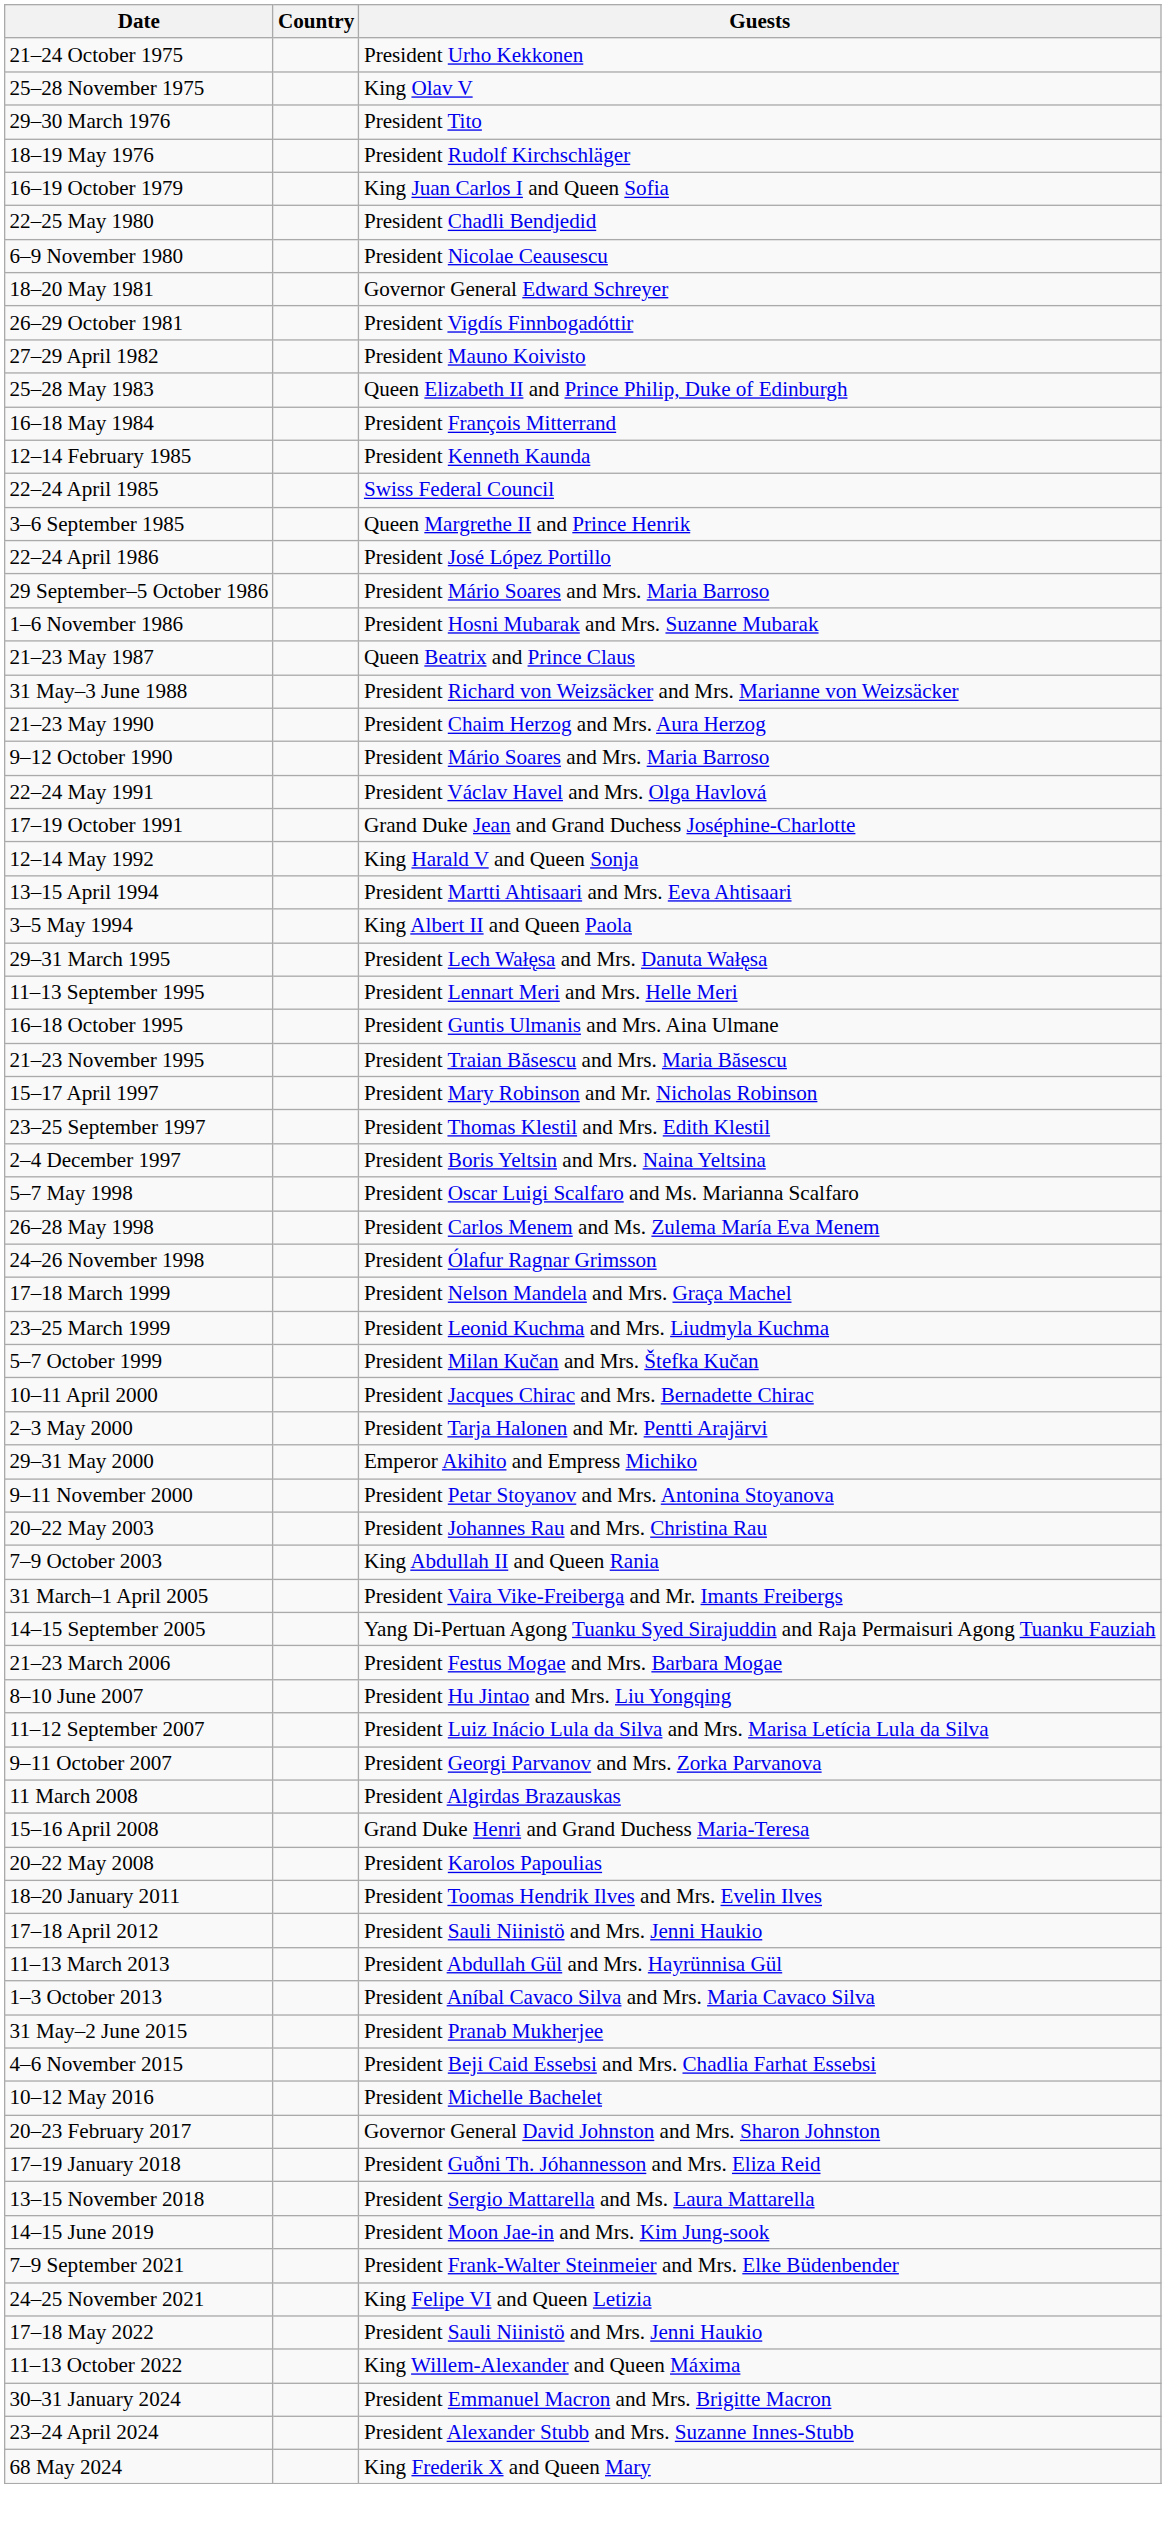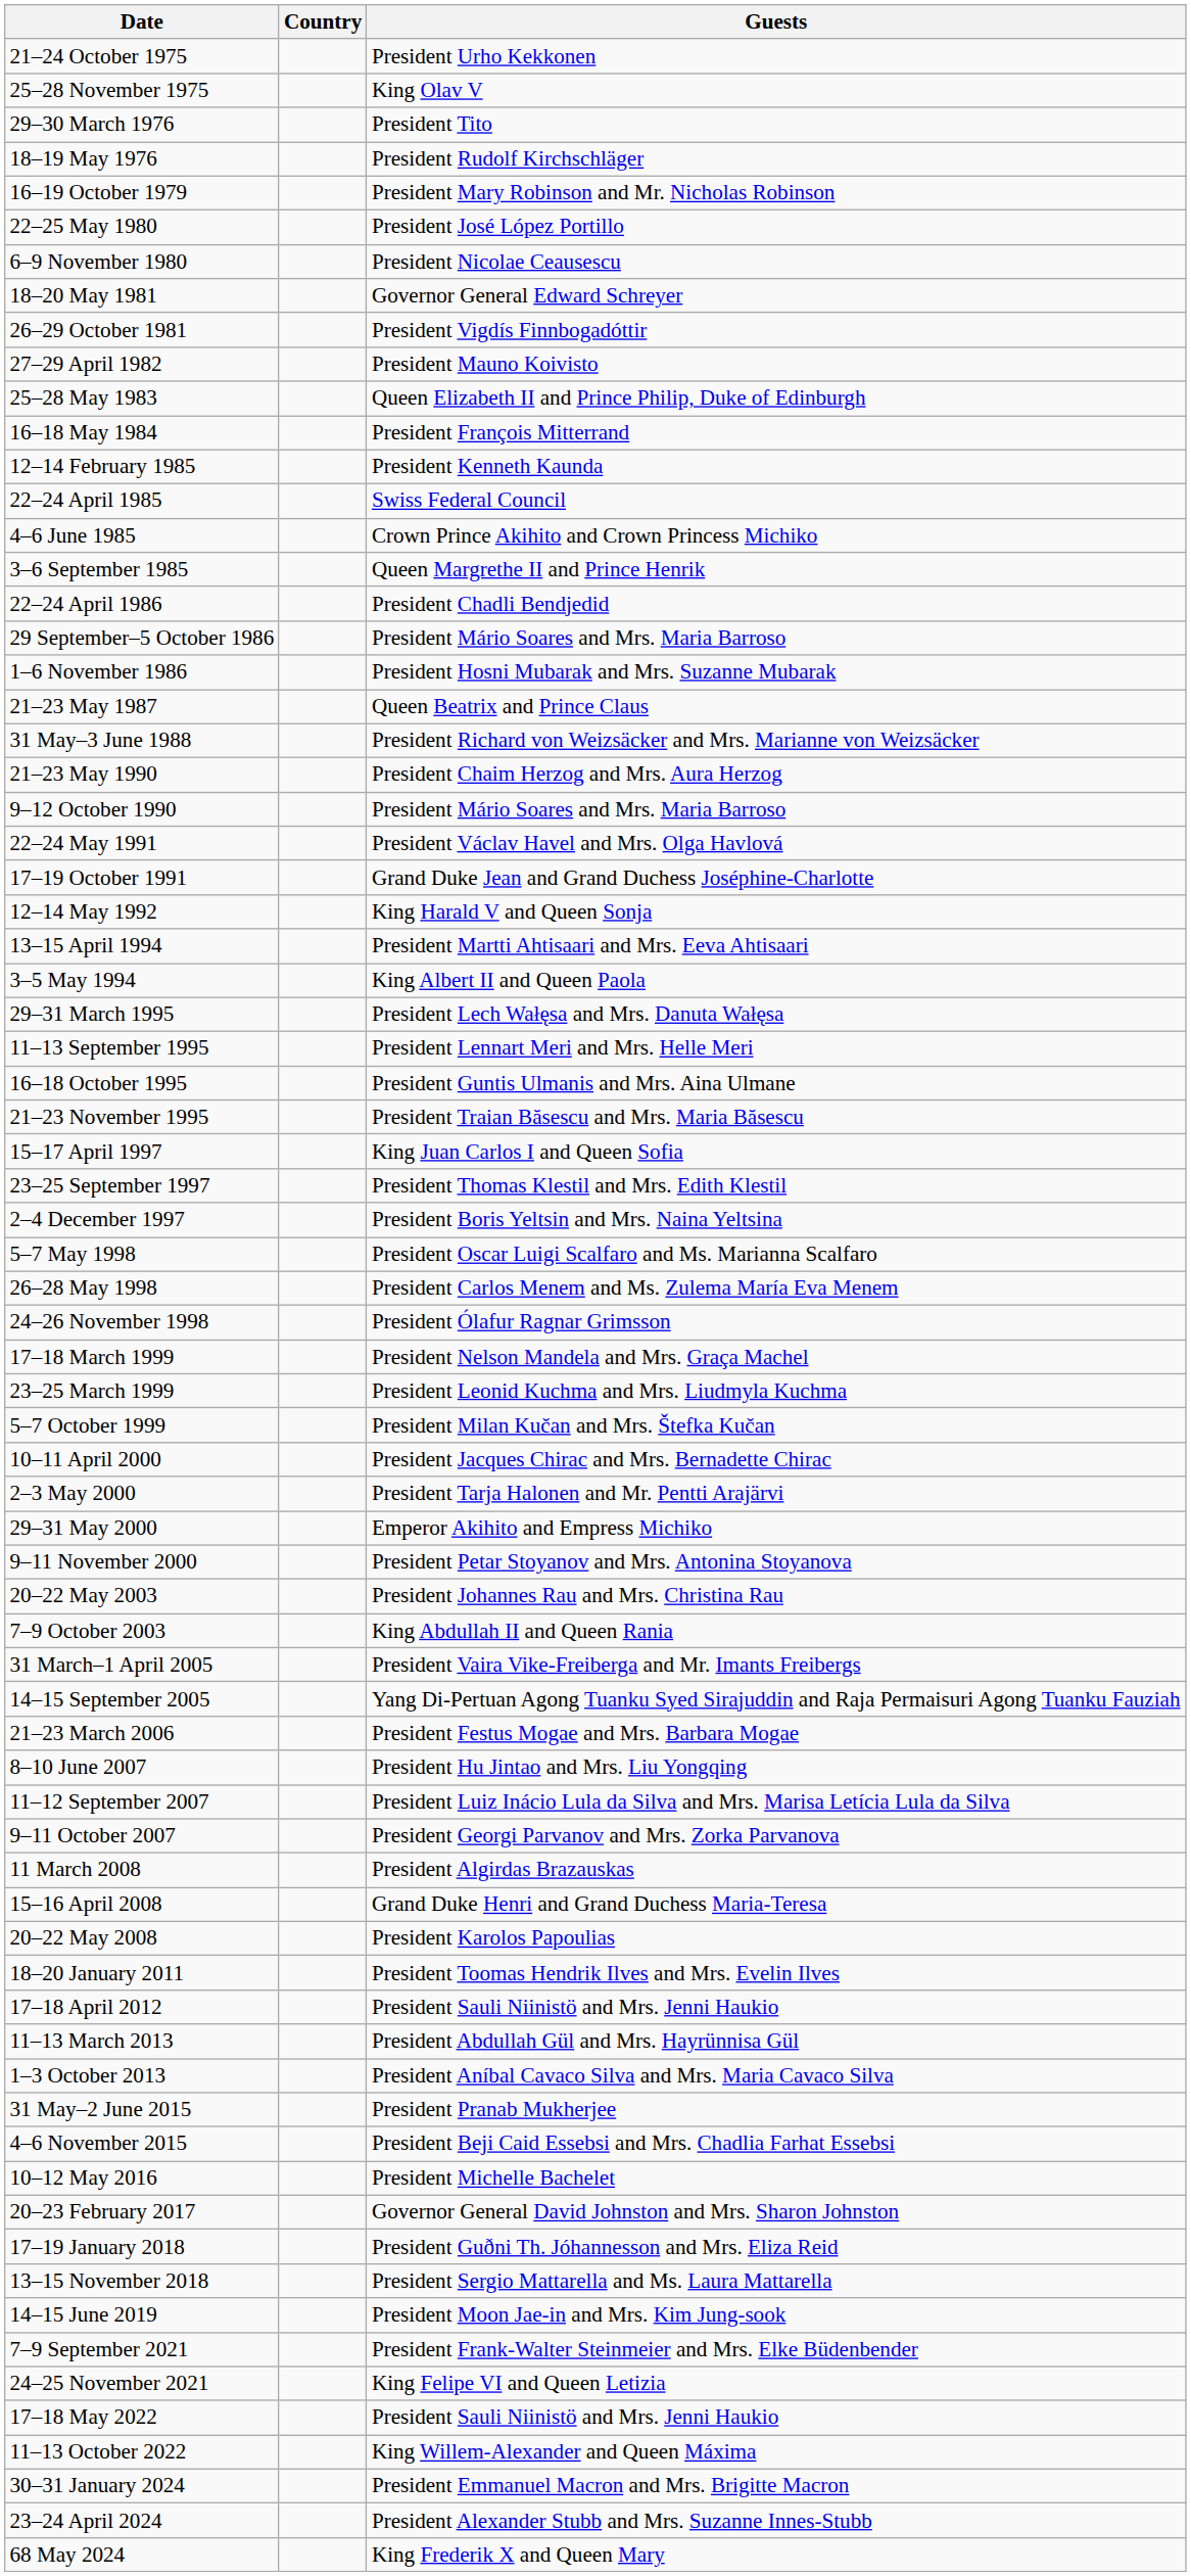 <table class="wikitable sortable">
 <tr>
 <th>Date</th>
 <th>Country </th>
 <th>Guests</th>
 </tr>
 <tr>
 <td>21–24 October 1975</td>
 <td></td>
 <td>President <a href='#'>Urho Kekkonen</a></td>
 </tr>
 <tr>
 <td>25–28 November 1975</td>
 <td></td>
 <td>King <a href='#'>Olav V</a></td>
 </tr>
 <tr>
 <td>29–30 March 1976</td>
 <td></td>
 <td>President  <a href='#'>Tito</a></td>
 </tr>
 <tr>
 <td>18–19 May 1976</td>
 <td></td>
 <td>President <a href='#'>Rudolf Kirchschläger</a></td>
 </tr>
 <tr>
 <td>16–19 October 1979</td>
 <td></td>
-<td>King <a href='#'>Juan Carlos I</a> and Queen <a href='#'>Sofia</a></td>
+<td>President <a href='#'>Mary Robinson</a> and Mr. <a href='#'>Nicholas Robinson</a></td>
 </tr>
 <tr>
 <td>22–25 May 1980</td>
 <td></td>
-<td>President <a href='#'>Chadli Bendjedid</a></td>
+<td>President <a href='#'>José López Portillo</a></td>
 </tr>
 <tr>
 <td>6–9 November 1980</td>
 <td></td>
 <td>President <a href='#'>Nicolae Ceausescu</a></td>
 </tr>
 <tr>
 <td>18–20 May 1981</td>
 <td></td>
 <td>Governor General   <a href='#'>Edward Schreyer</a></td>
 </tr>
 <tr>
 <td>26–29 October 1981</td>
 <td></td>
 <td>President <a href='#'>Vigdís Finnbogadóttir</a></td>
 </tr>
 <tr>
 <td>27–29 April 1982</td>
 <td></td>
 <td>President <a href='#'>Mauno Koivisto</a></td>
 </tr>
 <tr>
 <td>25–28 May 1983</td>
 <td></td>
 <td>Queen <a href='#'>Elizabeth II</a> and  <a href='#'>Prince Philip, Duke of Edinburgh</a></td>
 </tr>
 <tr>
 <td>16–18 May 1984</td>
 <td></td>
 <td>President <a href='#'>François Mitterrand</a></td>
 </tr>
 <tr>
 <td>12–14 February 1985</td>
 <td></td>
 <td>President <a href='#'>Kenneth Kaunda</a></td>
 </tr>
 <tr>
 <td>22–24 April 1985</td>
 <td></td>
 <td><a href='#'>Swiss Federal Council</a></td>
 </tr>
 <tr>
+<td>4–6 June 1985</td>
+<td></td>
+<td>Crown Prince <a href='#'>Akihito</a> and Crown Princess <a href='#'>Michiko</a></td>
+</tr>
+<tr>
 <td>3–6 September 1985</td>
 <td></td>
 <td>Queen <a href='#'>Margrethe II</a> and <a href='#'>Prince Henrik</a></td>
 </tr>
 <tr>
 <td>22–24 April 1986</td>
 <td></td>
-<td>President <a href='#'>José López Portillo</a></td>
+<td>President <a href='#'>Chadli Bendjedid</a></td>
 </tr>
 <tr>
 <td>29 September–5 October 1986</td>
 <td></td>
 <td>President <a href='#'>Mário Soares</a> and Mrs. <a href='#'>Maria Barroso</a></td>
 </tr>
 <tr>
 <td>1–6 November 1986</td>
 <td></td>
 <td>President <a href='#'>Hosni Mubarak</a> and Mrs. <a href='#'>Suzanne Mubarak</a></td>
 </tr>
 <tr>
 <td>21–23 May 1987</td>
 <td></td>
 <td>Queen <a href='#'>Beatrix</a> and <a href='#'>Prince Claus</a></td>
 </tr>
 <tr>
 <td>31 May–3 June 1988</td>
 <td></td>
 <td>President <a href='#'>Richard von Weizsäcker</a> and Mrs. <a href='#'>Marianne von Weizsäcker</a></td>
 </tr>
 <tr>
 <td>21–23 May 1990</td>
 <td></td>
 <td>President <a href='#'>Chaim Herzog</a> and Mrs. <a href='#'>Aura Herzog</a></td>
 </tr>
 <tr>
 <td>9–12 October 1990</td>
 <td></td>
 <td>President <a href='#'>Mário Soares</a> and Mrs. <a href='#'>Maria Barroso</a></td>
 </tr>
 <tr>
 <td>22–24 May 1991</td>
 <td></td>
 <td>President <a href='#'>Václav Havel</a> and Mrs. <a href='#'>Olga Havlová</a></td>
 </tr>
 <tr>
 <td>17–19 October 1991</td>
 <td></td>
 <td>Grand Duke <a href='#'>Jean</a> and Grand Duchess <a href='#'>Joséphine-Charlotte</a></td>
 </tr>
 <tr>
 <td>12–14 May 1992</td>
 <td></td>
 <td>King <a href='#'>Harald V</a> and Queen <a href='#'>Sonja</a></td>
 </tr>
 <tr>
 <td>13–15 April 1994</td>
 <td></td>
 <td>President <a href='#'>Martti Ahtisaari</a> and Mrs. <a href='#'>Eeva Ahtisaari</a></td>
 </tr>
 <tr>
 <td>3–5 May 1994</td>
 <td></td>
 <td>King <a href='#'>Albert II</a> and Queen <a href='#'>Paola</a></td>
 </tr>
 <tr>
 <td>29–31 March 1995</td>
 <td></td>
 <td>President <a href='#'>Lech Wałęsa</a> and Mrs. <a href='#'>Danuta Wałęsa</a></td>
 </tr>
 <tr>
 <td>11–13 September 1995</td>
 <td></td>
 <td>President <a href='#'>Lennart Meri</a> and Mrs. <a href='#'>Helle Meri</a></td>
 </tr>
 <tr>
 <td>16–18 October 1995</td>
 <td></td>
 <td>President <a href='#'>Guntis Ulmanis</a> and Mrs. Aina Ulmane</td>
 </tr>
 <tr>
 <td>21–23 November 1995</td>
 <td></td>
 <td>President <a href='#'>Traian Băsescu</a> and Mrs. <a href='#'>Maria Băsescu</a></td>
 </tr>
 <tr>
 <td>15–17 April 1997</td>
 <td></td>
-<td>President <a href='#'>Mary Robinson</a> and Mr. <a href='#'>Nicholas Robinson</a></td>
+<td>King <a href='#'>Juan Carlos I</a> and Queen <a href='#'>Sofia</a></td>
 </tr>
 <tr>
 <td>23–25 September 1997</td>
 <td></td>
 <td>President <a href='#'>Thomas Klestil</a> and Mrs. <a href='#'>Edith Klestil</a></td>
 </tr>
 <tr>
 <td>2–4 December 1997</td>
 <td></td>
 <td>President <a href='#'>Boris Yeltsin</a> and Mrs. <a href='#'>Naina Yeltsina</a></td>
 </tr>
 <tr>
 <td>5–7 May 1998</td>
 <td></td>
 <td>President <a href='#'>Oscar Luigi Scalfaro</a> and Ms. Marianna Scalfaro</td>
 </tr>
 <tr>
 <td>26–28 May 1998</td>
 <td></td>
 <td>President <a href='#'>Carlos Menem</a> and Ms. <a href='#'>Zulema María Eva Menem</a></td>
 </tr>
 <tr>
 <td>24–26 November 1998</td>
 <td></td>
 <td>President <a href='#'>Ólafur Ragnar Grimsson</a></td>
 </tr>
 <tr>
 <td>17–18 March 1999</td>
 <td></td>
 <td>President <a href='#'>Nelson Mandela</a> and Mrs. <a href='#'>Graça Machel</a></td>
 </tr>
 <tr>
 <td>23–25 March 1999</td>
 <td></td>
 <td>President <a href='#'>Leonid Kuchma</a> and Mrs. <a href='#'>Liudmyla Kuchma</a></td>
 </tr>
 <tr>
 <td>5–7 October 1999</td>
 <td></td>
 <td>President <a href='#'>Milan Kučan</a> and Mrs. <a href='#'>Štefka Kučan</a></td>
 </tr>
 <tr>
 <td>10–11 April 2000</td>
 <td></td>
 <td>President <a href='#'>Jacques Chirac</a> and Mrs. <a href='#'>Bernadette Chirac</a></td>
 </tr>
 <tr>
 <td>2–3 May 2000</td>
 <td></td>
 <td>President <a href='#'>Tarja Halonen</a> and Mr. <a href='#'>Pentti Arajärvi</a></td>
 </tr>
 <tr>
 <td>29–31 May 2000</td>
 <td></td>
 <td>Emperor <a href='#'>Akihito</a> and Empress <a href='#'>Michiko</a></td>
 </tr>
 <tr>
 <td>9–11 November 2000</td>
 <td></td>
 <td>President <a href='#'>Petar Stoyanov</a> and Mrs. <a href='#'>Antonina Stoyanova</a></td>
 </tr>
 <tr>
 <td>20–22 May 2003</td>
 <td></td>
 <td>President <a href='#'>Johannes Rau</a> and Mrs. <a href='#'>Christina Rau</a></td>
 </tr>
 <tr>
 <td>7–9 October 2003</td>
 <td></td>
 <td>King <a href='#'>Abdullah II</a> and Queen <a href='#'>Rania</a></td>
 </tr>
 <tr>
 <td>31 March–1 April 2005</td>
 <td></td>
 <td>President <a href='#'>Vaira Vike-Freiberga</a> and Mr. <a href='#'>Imants Freibergs</a></td>
 </tr>
 <tr>
 <td>14–15 September 2005</td>
 <td></td>
 <td>Yang Di-Pertuan Agong <a href='#'>Tuanku Syed Sirajuddin</a> and Raja Permaisuri Agong <a href='#'>Tuanku Fauziah</a></td>
 </tr>
 <tr>
 <td>21–23 March 2006</td>
 <td></td>
 <td>President <a href='#'>Festus Mogae</a> and Mrs. <a href='#'>Barbara Mogae</a></td>
 </tr>
 <tr>
 <td>8–10 June 2007</td>
 <td></td>
 <td>President <a href='#'>Hu Jintao</a> and Mrs. <a href='#'>Liu Yongqing</a></td>
 </tr>
 <tr>
 <td>11–12 September 2007</td>
 <td></td>
 <td>President <a href='#'>Luiz Inácio Lula da Silva</a> and Mrs. <a href='#'>Marisa Letícia Lula da Silva</a></td>
 </tr>
 <tr>
 <td>9–11 October 2007</td>
 <td></td>
 <td>President <a href='#'>Georgi Parvanov</a> and Mrs. <a href='#'>Zorka Parvanova</a></td>
 </tr>
 <tr>
 <td>11 March 2008</td>
 <td></td>
 <td>President <a href='#'>Algirdas Brazauskas</a></td>
 </tr>
 <tr>
 <td>15–16 April 2008</td>
 <td></td>
 <td>Grand Duke <a href='#'>Henri</a> and Grand Duchess <a href='#'>Maria-Teresa</a></td>
 </tr>
 <tr>
 <td>20–22 May 2008</td>
 <td></td>
 <td>President <a href='#'>Karolos Papoulias</a></td>
 </tr>
 <tr>
 <td>18–20 January 2011</td>
 <td></td>
 <td>President <a href='#'>Toomas Hendrik Ilves</a> and Mrs. <a href='#'>Evelin Ilves</a></td>
 </tr>
 <tr>
 <td>17–18 April 2012</td>
 <td></td>
 <td>President <a href='#'>Sauli Niinistö</a> and Mrs. <a href='#'>Jenni Haukio</a></td>
 </tr>
 <tr>
 <td>11–13 March 2013</td>
 <td></td>
 <td>President <a href='#'>Abdullah Gül</a> and Mrs. <a href='#'>Hayrünnisa Gül</a></td>
 </tr>
 <tr>
 <td>1–3 October 2013</td>
 <td></td>
 <td>President <a href='#'>Aníbal Cavaco Silva</a> and Mrs. <a href='#'>Maria Cavaco Silva</a></td>
 </tr>
 <tr>
 <td>31 May–2 June 2015</td>
 <td></td>
 <td>President <a href='#'>Pranab Mukherjee</a></td>
 </tr>
 <tr>
 <td>4–6 November 2015</td>
 <td></td>
 <td>President <a href='#'>Beji Caid Essebsi</a> and Mrs. <a href='#'>Chadlia Farhat Essebsi</a></td>
 </tr>
 <tr>
 <td>10–12 May 2016</td>
 <td></td>
 <td>President <a href='#'>Michelle Bachelet</a></td>
 </tr>
 <tr>
 <td>20–23 February 2017</td>
 <td></td>
 <td>Governor General <a href='#'>David Johnston</a> and Mrs. <a href='#'>Sharon Johnston</a></td>
 </tr>
 <tr>
 <td>17–19 January 2018</td>
 <td></td>
 <td>President <a href='#'>Guðni Th. Jóhannesson</a> and Mrs. <a href='#'>Eliza Reid</a></td>
 </tr>
 <tr>
 <td>13–15 November 2018</td>
 <td></td>
 <td>President <a href='#'>Sergio Mattarella</a> and Ms. <a href='#'>Laura Mattarella</a></td>
 </tr>
 <tr>
 <td>14–15 June 2019</td>
 <td></td>
 <td>President <a href='#'>Moon Jae-in</a> and Mrs. <a href='#'>Kim Jung-sook</a></td>
 </tr>
 <tr>
 <td>7–9 September 2021</td>
 <td></td>
 <td>President <a href='#'>Frank-Walter Steinmeier</a> and Mrs. <a href='#'>Elke Büdenbender</a></td>
 </tr>
 <tr>
 <td>24–25 November 2021</td>
 <td></td>
 <td>King <a href='#'>Felipe VI</a> and Queen <a href='#'>Letizia</a></td>
 </tr>
 <tr>
 <td>17–18 May 2022</td>
 <td></td>
 <td>President <a href='#'>Sauli Niinistö</a> and Mrs. <a href='#'>Jenni Haukio</a></td>
 </tr>
 <tr>
 <td>11–13 October 2022</td>
 <td></td>
 <td>King <a href='#'>Willem-Alexander</a> and Queen <a href='#'>Máxima</a></td>
 </tr>
 <tr>
 <td>30–31 January 2024</td>
 <td></td>
 <td>President <a href='#'>Emmanuel Macron</a> and Mrs. <a href='#'>Brigitte Macron</a></td>
 </tr>
 <tr>
 <td>23–24 April 2024</td>
 <td></td>
 <td>President <a href='#'>Alexander Stubb</a> and Mrs. <a href='#'>Suzanne Innes-Stubb</a></td>
 </tr>
 <tr>
 <td>68 May 2024</td>
 <td></td>
 <td>King <a href='#'>Frederik X</a> and Queen <a href='#'>Mary</a></td>
 </tr>
 <tr>
 </tr>
 </table>
